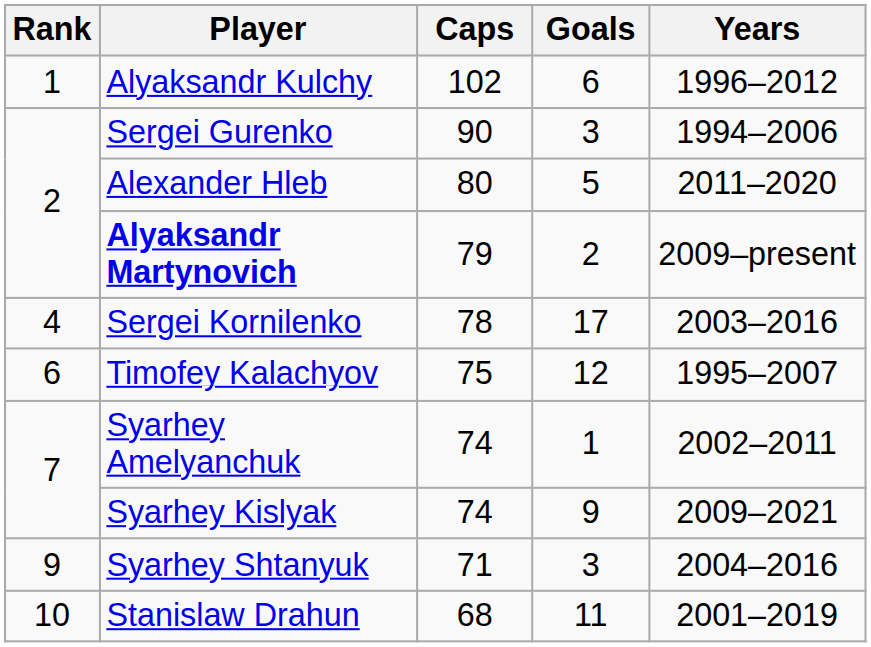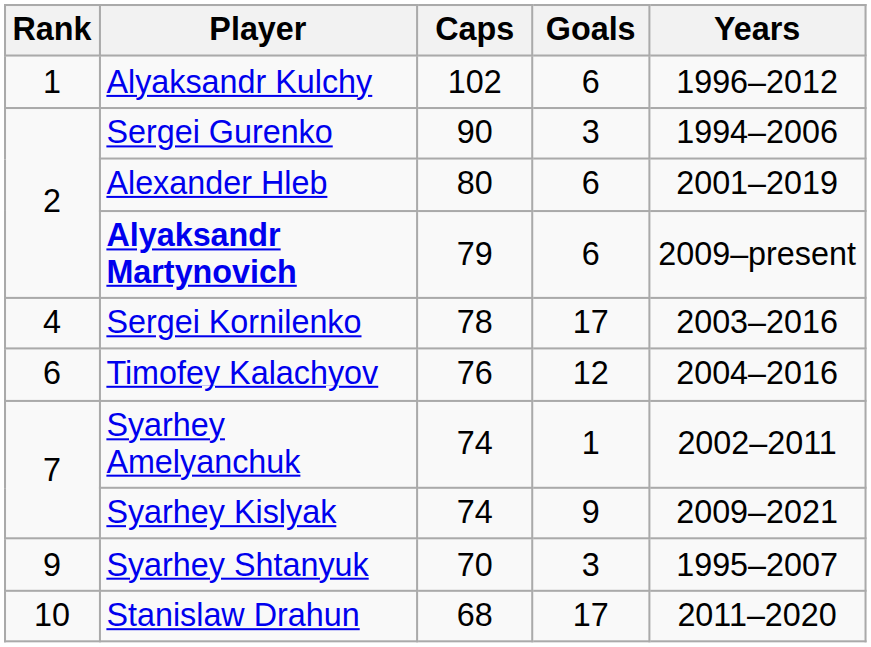 <table class="wikitable sortable" style="text-align: center;">
 <tr>
 <th width=30>Rank</th>
 <th width=150>Player</th>
 <th width=50>Caps</th>
 <th width=50>Goals</th>
 <th width=100>Years</th>
 </tr>
 <tr>
 <td>1</td>
 <td align="left"><a href='#'>Alyaksandr Kulchy</a></td>
 <td>102</td>
 <td>6</td>
 <td>1996–2012</td>
 </tr>
 <tr>
 <td rowspan="3">2</td>
 <td align="left"><a href='#'>Sergei Gurenko</a></td>
 <td>90</td>
 <td>3</td>
 <td>1994–2006</td>
 </tr>
 <tr>
 <td align="left"><a href='#'>Alexander Hleb</a></td>
 <td>80</td>
-<td>5</td>
-<td>2011–2020</td>
+<td>6</td>
+<td>2001–2019</td>
 </tr>
 <tr>
 <td align="left"><strong><a href='#'>Alyaksandr Martynovich</a></strong></td>
 <td>79</td>
-<td>2</td>
+<td>6</td>
 <td>2009–present</td>
 </tr>
 <tr>
 <td>4</td>
 <td align="left"><a href='#'>Sergei Kornilenko</a></td>
 <td>78</td>
 <td>17</td>
 <td>2003–2016</td>
 </tr>
 <tr>
 <td>6</td>
 <td align="left"><a href='#'>Timofey Kalachyov</a></td>
-<td>75</td>
+<td>76</td>
 <td>12</td>
-<td>1995–2007</td>
+<td>2004–2016</td>
 </tr>
 <tr>
 <td rowspan="2">7</td>
 <td align="left"><a href='#'>Syarhey Amelyanchuk</a></td>
 <td>74</td>
 <td>1</td>
 <td>2002–2011</td>
 </tr>
 <tr>
 <td align="left"><a href='#'>Syarhey Kislyak</a></td>
 <td>74</td>
 <td>9</td>
 <td>2009–2021</td>
 </tr>
 <tr>
 <td>9</td>
 <td align="left"><a href='#'>Syarhey Shtanyuk</a></td>
-<td>71</td>
+<td>70</td>
 <td>3</td>
-<td>2004–2016</td>
+<td>1995–2007</td>
 </tr>
 <tr>
 <td>10</td>
 <td align="left"><a href='#'>Stanislaw Drahun</a></td>
 <td>68</td>
-<td>11</td>
-<td>2001–2019</td>
+<td>17</td>
+<td>2011–2020</td>
 </tr>
 </table>
